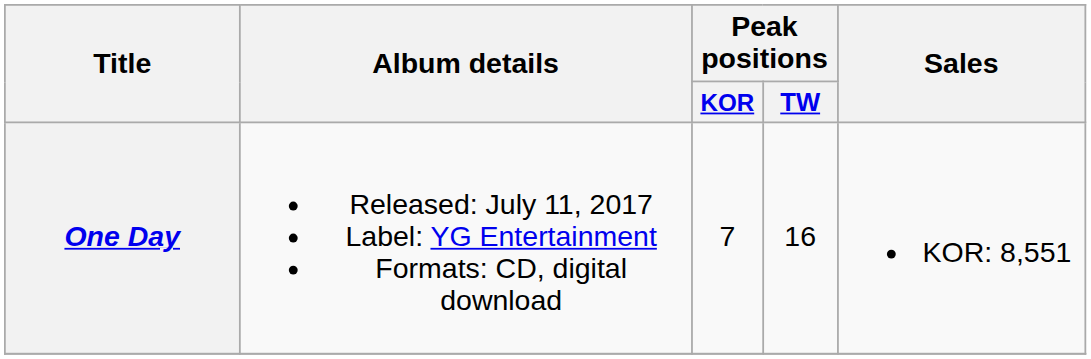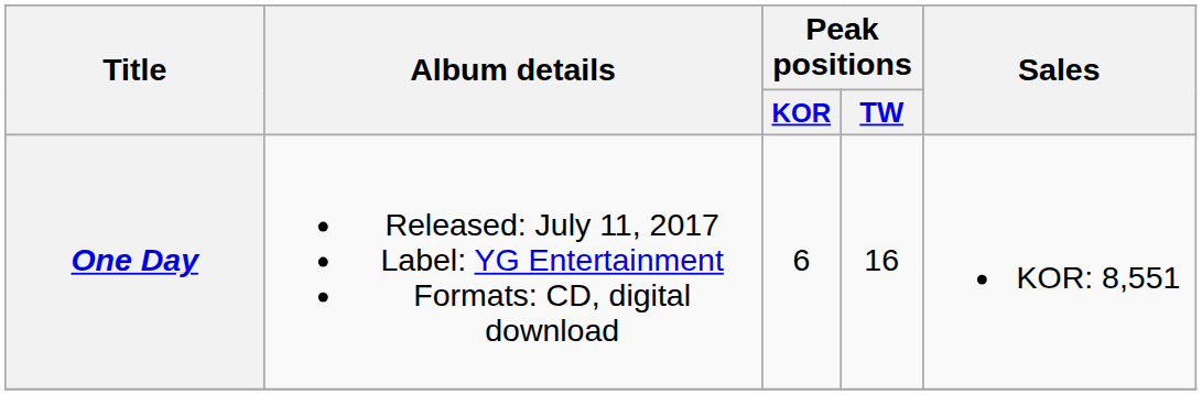 <table class="wikitable plainrowheaders" style="text-align:center;">
 <tr>
 <th rowspan="2" style="width:10em;">Title</th>
 <th rowspan="2" style="width:18em;">Album details</th>
 <th colspan="2">Peak positions</th>
 <th rowspan="2" style="width:9.5em;">Sales</th>
 </tr>
 <tr>
 <th scope="col" style="width:2.5em;font-size:85%;"><a href='#'>KOR</a><br></th>
 <th scope="col" style="width:2.5em;font-size:90%;"><a href='#'>TW</a><br></th>
 </tr>
 <tr>
 <th scope="row"><em><a href='#'>One Day</a></em></th>
 <td><br><ul><li>Released: July 11, 2017</li><li>Label: <a href='#'>YG Entertainment</a></li><li>Formats: CD, digital download</li></ul></td>
-<td>7</td>
+<td>6</td>
 <td>16</td>
 <td><br><ul><li>KOR: 8,551</li></ul></td>
 </tr>
 <tr>
 </tr>
 </table>
